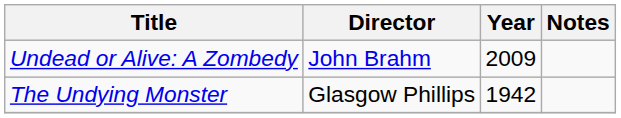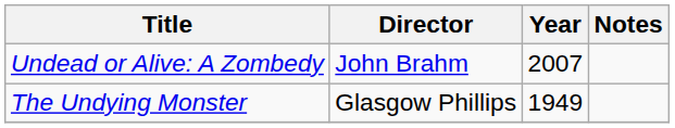 <table class="wikitable">
 <tr>
 <th>Title</th>
 <th>Director</th>
 <th>Year</th>
 <th>Notes</th>
 </tr>
 <tr>
 <td><em><a href='#'>Undead or Alive: A Zombedy</a></em></td>
 <td><a href='#'>John Brahm</a></td>
-<td>2009</td>
+<td>2007</td>
 <td></td>
 </tr>
 <tr>
 <td><em><a href='#'>The Undying Monster</a></em></td>
 <td>Glasgow Phillips</td>
-<td>1942</td>
+<td>1949</td>
 <td></td>
 </tr>
 <tr>
 </tr>
 </table>
